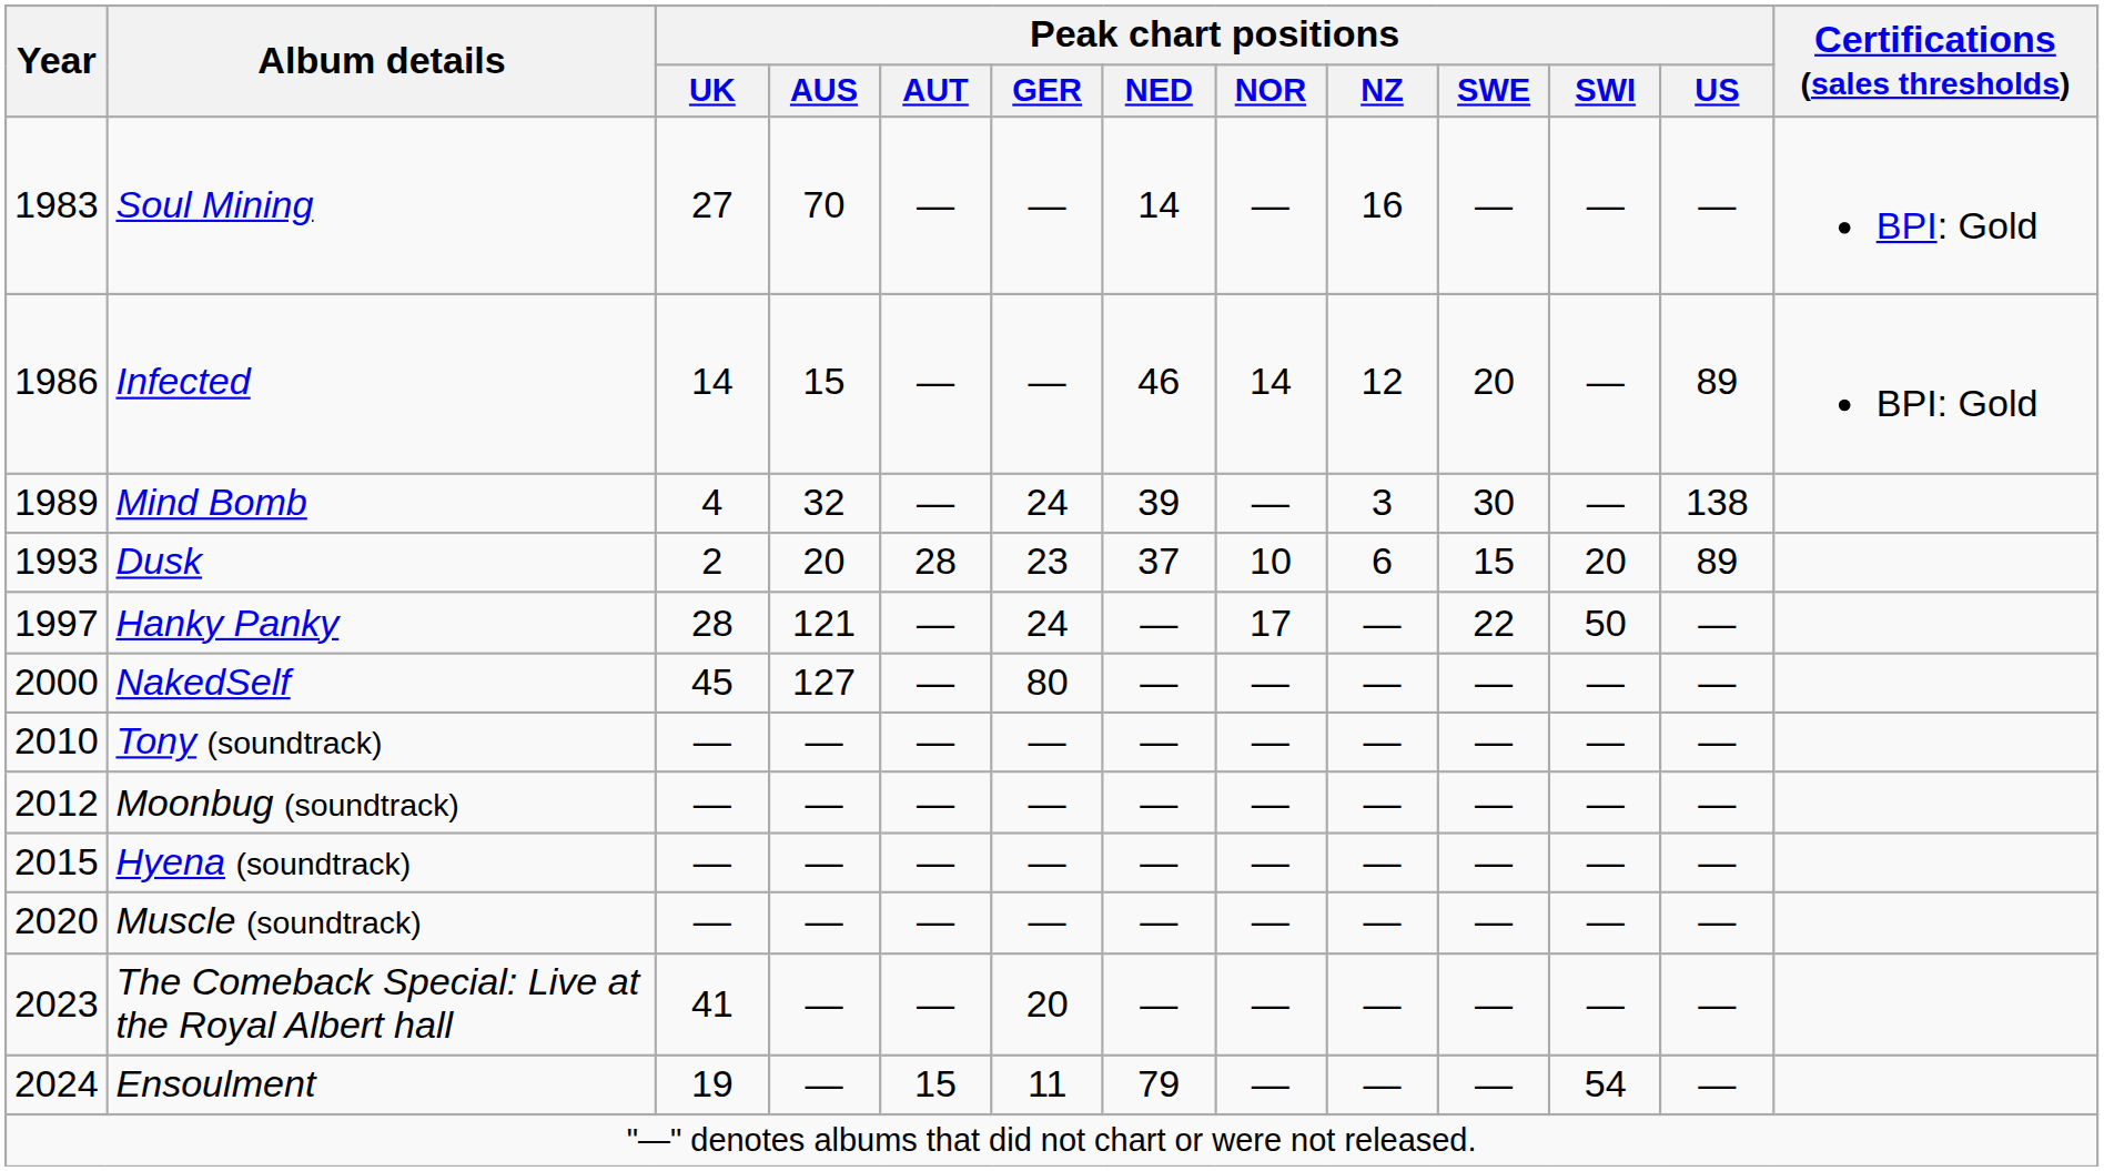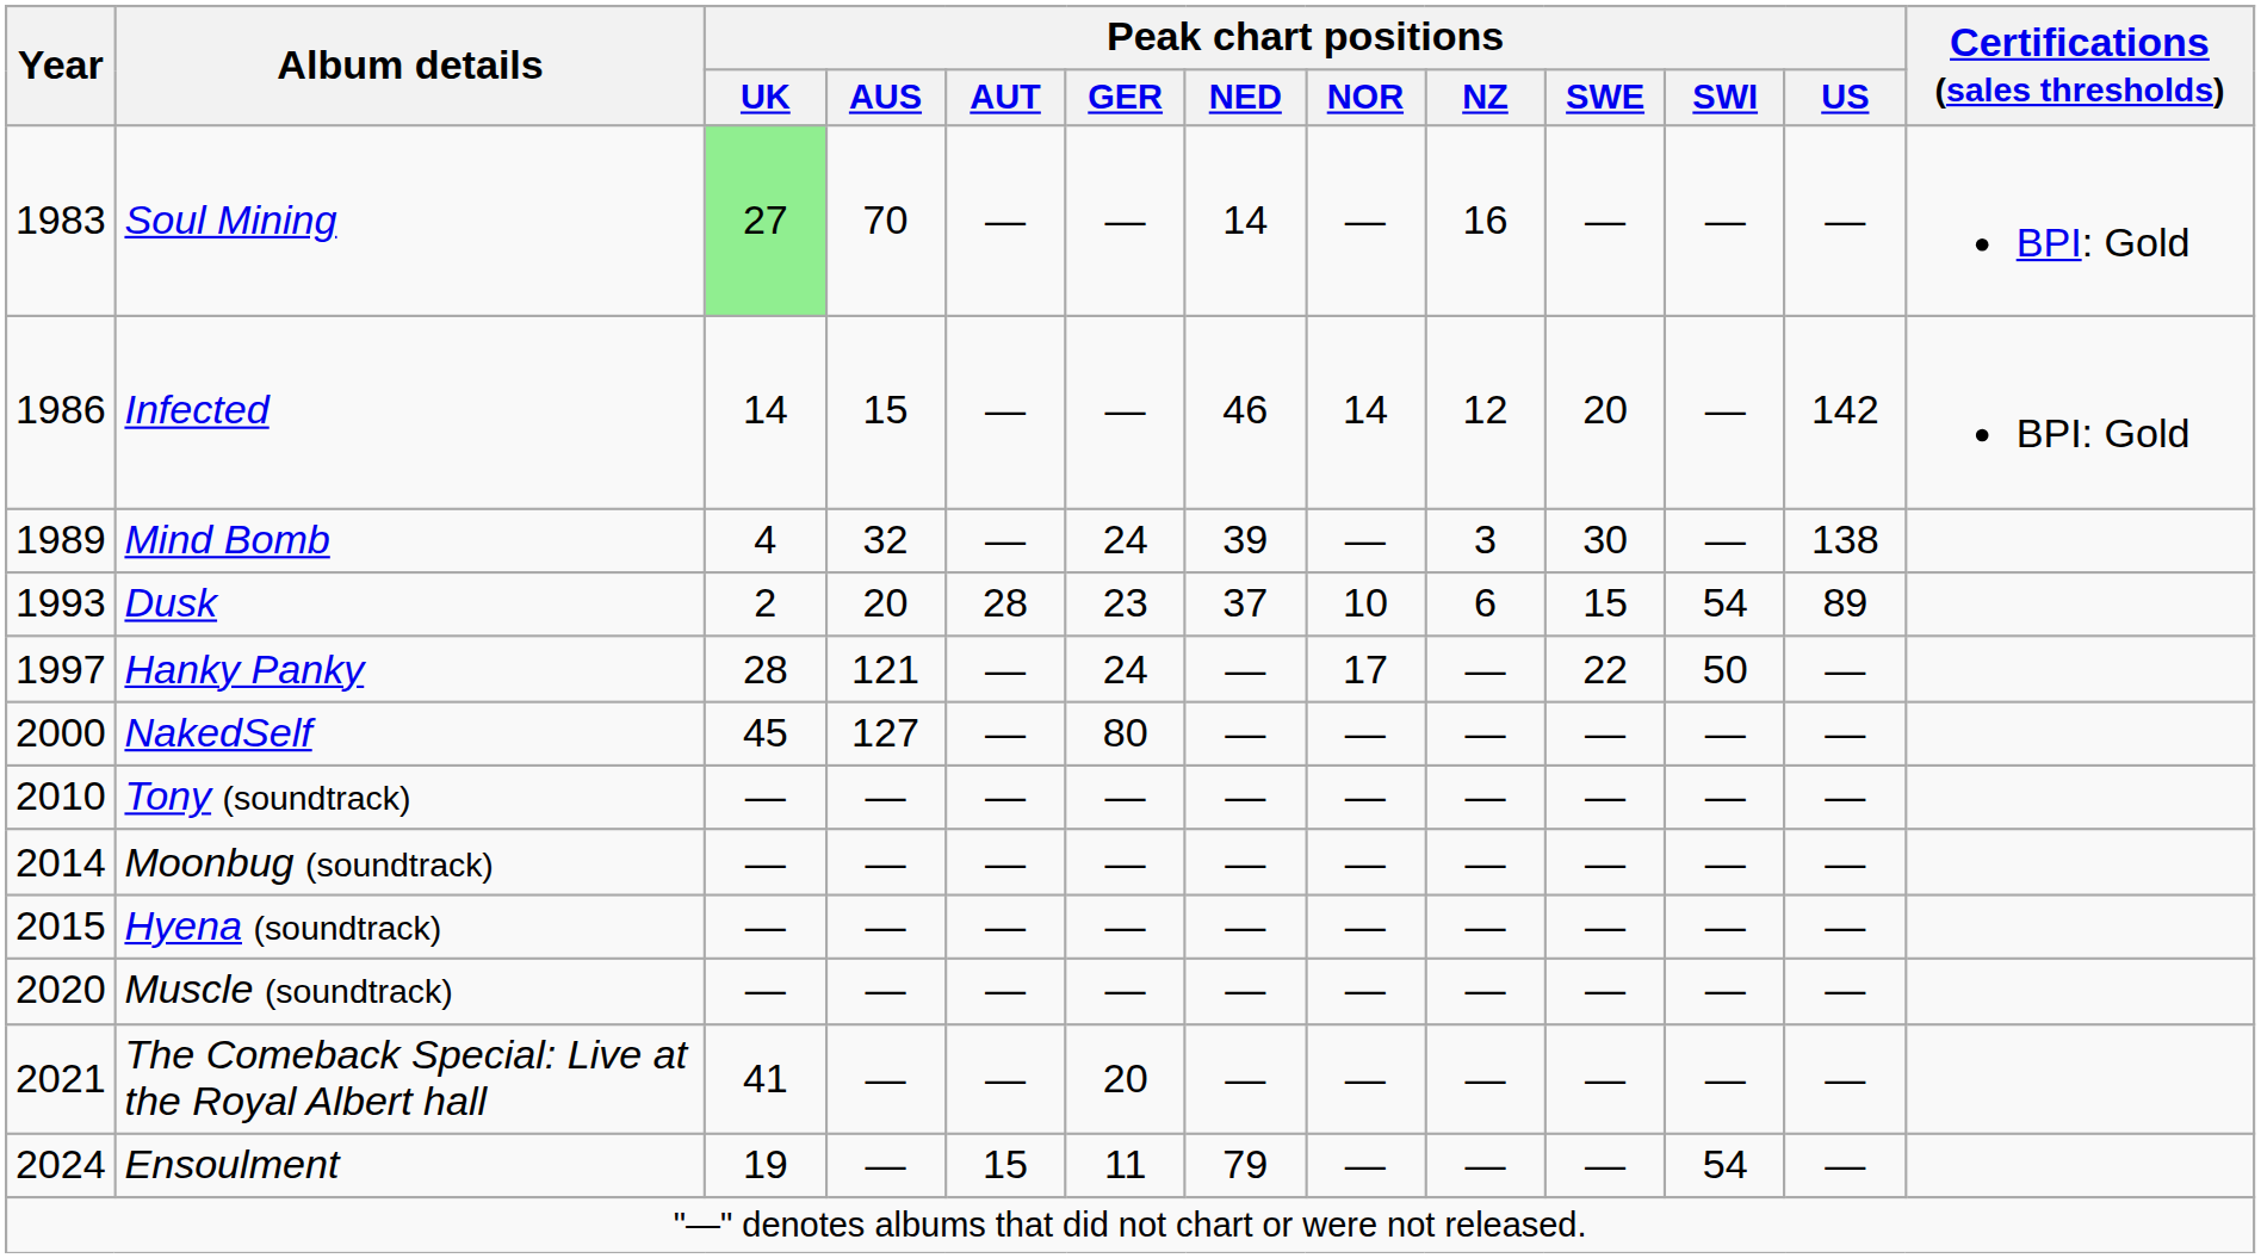 <table class="wikitable" style="text-align:left;">
 <tr>
 <th rowspan="2">Year</th>
 <th rowspan="2" style="width:225px;">Album details</th>
 <th colspan="10">Peak chart positions</th>
 <th width="130" rowspan="2"><a href='#'>Certifications</a><br><small>(<a href='#'>sales thresholds</a>)</small></th>
 </tr>
 <tr>
 <th style="width:3em;font-size:85%"><a href='#'>UK</a><br></th>
 <th style="width:3em;font-size:85%;"><a href='#'>AUS</a><br></th>
 <th style="width:3em;font-size:85%;"><a href='#'>AUT</a><br></th>
 <th style="width:3em;font-size:85%;"><a href='#'>GER</a><br></th>
 <th style="width:3em;font-size:85%;"><a href='#'>NED</a><br></th>
 <th style="width:3em;font-size:85%;"><a href='#'>NOR</a><br></th>
 <th style="width:3em;font-size:85%;"><a href='#'>NZ</a><br></th>
 <th style="width:3em;font-size:85%;"><a href='#'>SWE</a><br></th>
 <th style="width:3em;font-size:85%;"><a href='#'>SWI</a><br></th>
 <th style="width:3em;font-size:85%;"><a href='#'>US</a><br></th>
 </tr>
 <tr>
 <td>1983</td>
 <td><em><a href='#'>Soul Mining</a></em></td>
-<td style="text-align:center;">27</td>
+<td style="background: lightgreen; text-align:center;">27</td>
 <td style="text-align:center;">70</td>
 <td style="text-align:center;">—</td>
 <td style="text-align:center;">—</td>
 <td style="text-align:center;">14</td>
 <td style="text-align:center;">—</td>
 <td style="text-align:center;">16</td>
 <td style="text-align:center;">—</td>
 <td style="text-align:center;">—</td>
 <td style="text-align:center;">—</td>
 <td><br><ul><li><a href='#'>BPI</a>: Gold</li></ul></td>
 </tr>
 <tr>
 <td>1986</td>
 <td><em><a href='#'>Infected</a></em></td>
 <td style="text-align:center;">14</td>
 <td style="text-align:center;">15</td>
 <td style="text-align:center;">—</td>
 <td style="text-align:center;">—</td>
 <td style="text-align:center;">46</td>
 <td style="text-align:center;">14</td>
 <td style="text-align:center;">12</td>
 <td style="text-align:center;">20</td>
 <td style="text-align:center;">—</td>
-<td style="text-align:center;">89</td>
+<td style="text-align:center;">142</td>
 <td><br><ul><li>BPI: Gold</li></ul></td>
 </tr>
 <tr>
 <td>1989</td>
 <td><em><a href='#'>Mind Bomb</a></em></td>
 <td style="text-align:center;">4</td>
 <td style="text-align:center;">32</td>
 <td style="text-align:center;">—</td>
 <td style="text-align:center;">24</td>
 <td style="text-align:center;">39</td>
 <td style="text-align:center;">—</td>
 <td style="text-align:center;">3</td>
 <td style="text-align:center;">30</td>
 <td style="text-align:center;">—</td>
 <td style="text-align:center;">138</td>
 <td></td>
 </tr>
 <tr>
 <td>1993</td>
 <td><em><a href='#'>Dusk</a></em></td>
 <td style="text-align:center;">2</td>
 <td style="text-align:center;">20</td>
 <td style="text-align:center;">28</td>
 <td style="text-align:center;">23</td>
 <td style="text-align:center;">37</td>
 <td style="text-align:center;">10</td>
 <td style="text-align:center;">6</td>
 <td style="text-align:center;">15</td>
-<td style="text-align:center;">20</td>
+<td style="text-align:center;">54</td>
 <td style="text-align:center;">89</td>
 <td></td>
 </tr>
 <tr>
 <td>1997</td>
 <td><em><a href='#'>Hanky Panky</a></em></td>
 <td style="text-align:center;">28</td>
 <td style="text-align:center;">121</td>
 <td style="text-align:center;">—</td>
 <td style="text-align:center;">24</td>
 <td style="text-align:center;">—</td>
 <td style="text-align:center;">17</td>
 <td style="text-align:center;">—</td>
 <td style="text-align:center;">22</td>
 <td style="text-align:center;">50</td>
 <td style="text-align:center;">—</td>
 <td></td>
 </tr>
 <tr>
 <td>2000</td>
 <td><em><a href='#'>NakedSelf</a></em></td>
 <td style="text-align:center;">45</td>
 <td style="text-align:center;">127</td>
 <td style="text-align:center;">—</td>
 <td style="text-align:center;">80</td>
 <td style="text-align:center;">—</td>
 <td style="text-align:center;">—</td>
 <td style="text-align:center;">—</td>
 <td style="text-align:center;">—</td>
 <td style="text-align:center;">—</td>
 <td style="text-align:center;">—</td>
 <td></td>
 </tr>
 <tr>
 <td>2010</td>
 <td><em><a href='#'>Tony</a></em> <small>(soundtrack)</small></td>
 <td style="text-align:center;">—</td>
 <td style="text-align:center;">—</td>
 <td style="text-align:center;">—</td>
 <td style="text-align:center;">—</td>
 <td style="text-align:center;">—</td>
 <td style="text-align:center;">—</td>
 <td style="text-align:center;">—</td>
 <td style="text-align:center;">—</td>
 <td style="text-align:center;">—</td>
 <td style="text-align:center;">—</td>
 <td></td>
 </tr>
 <tr>
-<td>2012</td>
+<td>2014</td>
 <td><em>Moonbug</em> <small>(soundtrack)</small></td>
 <td style="text-align:center;">—</td>
 <td style="text-align:center;">—</td>
 <td style="text-align:center;">—</td>
 <td style="text-align:center;">—</td>
 <td style="text-align:center;">—</td>
 <td style="text-align:center;">—</td>
 <td style="text-align:center;">—</td>
 <td style="text-align:center;">—</td>
 <td style="text-align:center;">—</td>
 <td style="text-align:center;">—</td>
 <td></td>
 </tr>
 <tr>
 <td>2015</td>
 <td><em><a href='#'>Hyena</a></em> <small>(soundtrack)</small></td>
 <td style="text-align:center;">—</td>
 <td style="text-align:center;">—</td>
 <td style="text-align:center;">—</td>
 <td style="text-align:center;">—</td>
 <td style="text-align:center;">—</td>
 <td style="text-align:center;">—</td>
 <td style="text-align:center;">—</td>
 <td style="text-align:center;">—</td>
 <td style="text-align:center;">—</td>
 <td style="text-align:center;">—</td>
 <td></td>
 </tr>
 <tr>
 <td>2020</td>
 <td><em>Muscle</em> <small>(soundtrack)</small></td>
 <td style="text-align:center;">—</td>
 <td style="text-align:center;">—</td>
 <td style="text-align:center;">—</td>
 <td style="text-align:center;">—</td>
 <td style="text-align:center;">—</td>
 <td style="text-align:center;">—</td>
 <td style="text-align:center;">—</td>
 <td style="text-align:center;">—</td>
 <td style="text-align:center;">—</td>
 <td style="text-align:center;">—</td>
 <td></td>
 </tr>
 <tr>
-<td>2023</td>
+<td>2021</td>
 <td><em>The Comeback Special: Live at the Royal Albert hall</em></td>
 <td style="text-align:center;">41</td>
 <td style="text-align:center;">—</td>
 <td style="text-align:center;">—</td>
 <td style="text-align:center;">20</td>
 <td style="text-align:center;">—</td>
 <td style="text-align:center;">—</td>
 <td style="text-align:center;">—</td>
 <td style="text-align:center;">—</td>
 <td style="text-align:center;">—</td>
 <td style="text-align:center;">—</td>
 <td></td>
 </tr>
 <tr>
 <td>2024</td>
 <td><em>Ensoulment</em></td>
 <td style="text-align:center;">19</td>
 <td style="text-align:center;">—</td>
 <td style="text-align:center;">15</td>
 <td style="text-align:center;">11</td>
 <td style="text-align:center;">79</td>
 <td style="text-align:center;">—</td>
 <td style="text-align:center;">—</td>
 <td style="text-align:center;">—</td>
 <td style="text-align:center;">54</td>
 <td style="text-align:center;">—</td>
 <td></td>
 </tr>
 <tr>
 <td align="center" colspan="16" style="font-size: 85%">"—" denotes albums that did not chart or were not released.</td>
 </tr>
 </table>
